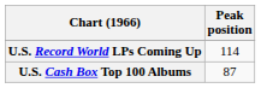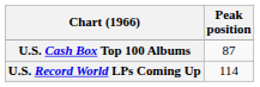 <table class="wikitable plainrowheaders sortable">
 <tr>
 <th scope="col">Chart (1966)</th>
 <th scope="col">Peak<br>position</th>
 </tr>
 <tr>
 </tr>
 <tr>
+<th scope="row">U.S. <em><a href='#'>Cash Box</a></em> Top 100 Albums</th>
+<td align="center">87</td>
+</tr>
+<tr>
 <th scope="row">U.S. <em><a href='#'>Record World</a></em> LPs Coming Up</th>
 <td align="center">114</td>
 </tr>
-<tr>
-<th scope="row">U.S. <em><a href='#'>Cash Box</a></em> Top 100 Albums</th>
-<td align="center">87</td>
-</tr>
 </table>
